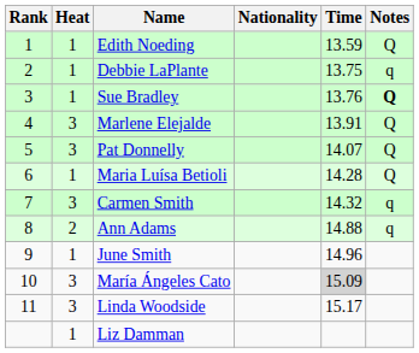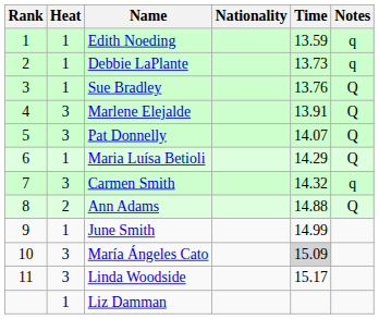 <table class="wikitable sortable" style="text-align:center">
 <tr>
 <th>Rank</th>
 <th>Heat</th>
 <th>Name</th>
 <th>Nationality</th>
 <th>Time</th>
 <th>Notes</th>
 </tr>
 <tr bgcolor=ccffcc>
 <td>1</td>
 <td>1</td>
 <td align=left><a href='#'>Edith Noeding</a></td>
 <td align=left></td>
 <td>13.59</td>
-<td>Q</td>
+<td>q</td>
 </tr>
 <tr bgcolor=ccffcc>
 <td>2</td>
 <td>1</td>
 <td align=left><a href='#'>Debbie LaPlante</a></td>
 <td align=left></td>
-<td>13.75</td>
+<td>13.73</td>
 <td>q</td>
 </tr>
 <tr bgcolor=ccffcc>
 <td>3</td>
 <td>1</td>
 <td align=left><a href='#'>Sue Bradley</a></td>
 <td align=left></td>
 <td>13.76</td>
-<td><strong>Q</strong></td>
+<td>Q</td>
 </tr>
 <tr bgcolor=ccffcc>
 <td>4</td>
 <td>3</td>
 <td align=left><a href='#'>Marlene Elejalde</a></td>
 <td align=left></td>
 <td>13.91</td>
 <td>Q</td>
 </tr>
 <tr bgcolor=ccffcc>
 <td>5</td>
 <td>3</td>
 <td align=left><a href='#'>Pat Donnelly</a></td>
 <td align=left></td>
 <td>14.07</td>
 <td>Q</td>
 </tr>
 <tr bgcolor=ddffdd>
 <td>6</td>
 <td>1</td>
 <td align=left><a href='#'>Maria Luísa Betioli</a></td>
 <td align=left></td>
-<td>14.28</td>
+<td>14.29</td>
 <td>Q</td>
 </tr>
 <tr bgcolor=ccffcc>
 <td>7</td>
 <td>3</td>
 <td align=left><a href='#'>Carmen Smith</a></td>
 <td align=left></td>
 <td>14.32</td>
 <td>q</td>
 </tr>
 <tr bgcolor=ddffdd>
 <td>8</td>
 <td>2</td>
 <td align=left><a href='#'>Ann Adams</a></td>
 <td align=left></td>
 <td>14.88</td>
-<td>q</td>
+<td>Q</td>
 </tr>
 <tr>
 <td>9</td>
 <td>1</td>
 <td align=left><a href='#'>June Smith</a></td>
 <td align=left></td>
-<td>14.96</td>
+<td>14.99</td>
 <td></td>
 </tr>
 <tr>
 <td>10</td>
 <td>3</td>
 <td align=left><a href='#'>María Ángeles Cato</a></td>
 <td align=left></td>
 <td style="background: lightgrey;">15.09</td>
 <td></td>
 </tr>
 <tr>
 <td>11</td>
 <td>3</td>
 <td align=left><a href='#'>Linda Woodside</a></td>
 <td align=left></td>
 <td>15.17</td>
 <td></td>
 </tr>
 <tr>
 <td></td>
 <td>1</td>
 <td align=left><a href='#'>Liz Damman</a></td>
 <td align=left></td>
 <td></td>
 <td></td>
 </tr>
 </table>
